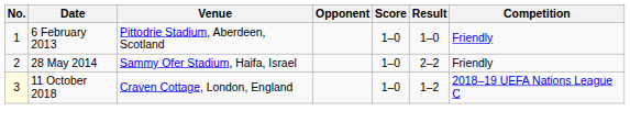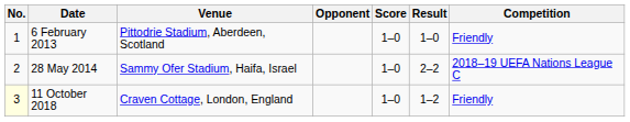 <table class="wikitable sortable">
 <tr>
 <th scope="col">No.</th>
 <th scope="col">Date</th>
 <th scope="col">Venue</th>
 <th scope="col">Opponent</th>
 <th scope="col">Score</th>
 <th scope="col">Result</th>
 <th scope="col">Competition</th>
 </tr>
 <tr>
 <td align="center">1</td>
 <td>6 February 2013</td>
 <td><a href='#'>Pittodrie Stadium</a>, Aberdeen, Scotland</td>
 <td></td>
 <td align="center">1–0</td>
 <td align="center">1–0</td>
 <td><a href='#'>Friendly</a></td>
 </tr>
 <tr>
 <td align="center">2</td>
 <td>28 May 2014</td>
 <td><a href='#'>Sammy Ofer Stadium</a>, Haifa, Israel</td>
 <td></td>
 <td align="center">1–0</td>
 <td align="center">2–2</td>
-<td>Friendly</td>
+<td><a href='#'>2018–19 UEFA Nations League C</a></td>
 </tr>
 <tr>
 <td align="center" style="background: lightyellow;">3</td>
 <td>11 October 2018</td>
 <td><a href='#'>Craven Cottage</a>, London, England</td>
 <td></td>
 <td align="center">1–0</td>
 <td align="center">1–2</td>
-<td><a href='#'>2018–19 UEFA Nations League C</a></td>
+<td><a href='#'>Friendly</a></td>
 </tr>
 </table>
